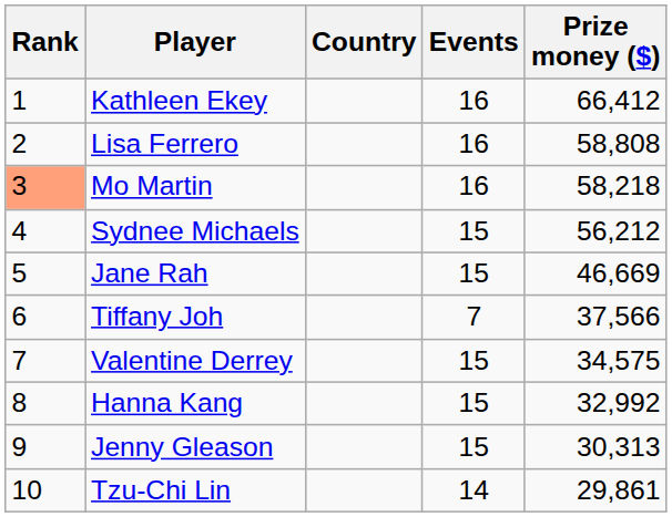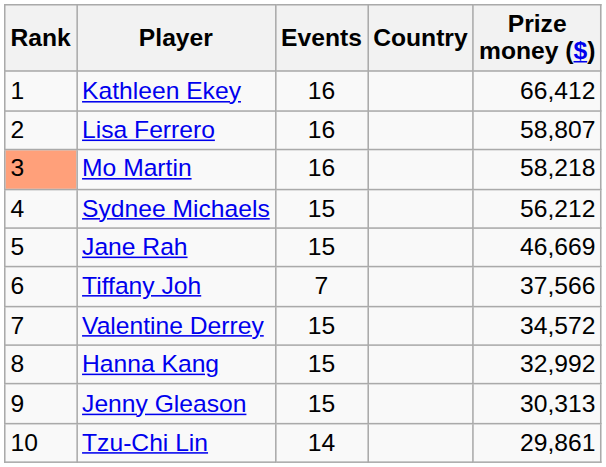 <table class="wikitable">
 <tr>
 <th>Rank</th>
 <th>Player</th>
+<th>Events</th>
 <th>Country</th>
-<th>Events</th>
 <th>Prize <br>money (<a href='#'>$</a>)</th>
 </tr>
 <tr>
 <td>1</td>
 <td><a href='#'>Kathleen Ekey</a></td>
+<td align=center>16</td>
 <td></td>
-<td align=center>16</td>
 <td align=right>66,412</td>
 </tr>
 <tr>
 <td>2</td>
 <td><a href='#'>Lisa Ferrero</a></td>
+<td align=center>16</td>
 <td></td>
-<td align=center>16</td>
-<td align=right>58,808</td>
+<td align=right>58,807</td>
 </tr>
 <tr>
 <td style="background: lightsalmon;">3</td>
 <td><a href='#'>Mo Martin</a></td>
+<td align=center>16</td>
 <td></td>
-<td align=center>16</td>
 <td align=right>58,218</td>
 </tr>
 <tr>
 <td>4</td>
 <td><a href='#'>Sydnee Michaels</a></td>
+<td align=center>15</td>
 <td></td>
-<td align=center>15</td>
 <td align=right>56,212</td>
 </tr>
 <tr>
 <td>5</td>
 <td><a href='#'>Jane Rah</a></td>
+<td align=center>15</td>
 <td></td>
-<td align=center>15</td>
 <td align=right>46,669</td>
 </tr>
 <tr>
 <td>6</td>
 <td><a href='#'>Tiffany Joh</a></td>
+<td align=center>7</td>
 <td></td>
-<td align=center>7</td>
 <td align=right>37,566</td>
 </tr>
 <tr>
 <td>7</td>
 <td><a href='#'>Valentine Derrey</a></td>
+<td align=center>15</td>
 <td></td>
-<td align=center>15</td>
-<td align=right>34,575</td>
+<td align=right>34,572</td>
 </tr>
 <tr>
 <td>8</td>
 <td><a href='#'>Hanna Kang</a></td>
+<td align=center>15</td>
 <td></td>
-<td align=center>15</td>
 <td align=right>32,992</td>
 </tr>
 <tr>
 <td>9</td>
 <td><a href='#'>Jenny Gleason</a></td>
+<td align=center>15</td>
 <td></td>
-<td align=center>15</td>
 <td align=right>30,313</td>
 </tr>
 <tr>
 <td>10</td>
 <td><a href='#'>Tzu-Chi Lin</a></td>
+<td align=center>14</td>
 <td></td>
-<td align=center>14</td>
 <td align=right>29,861</td>
 </tr>
 </table>
